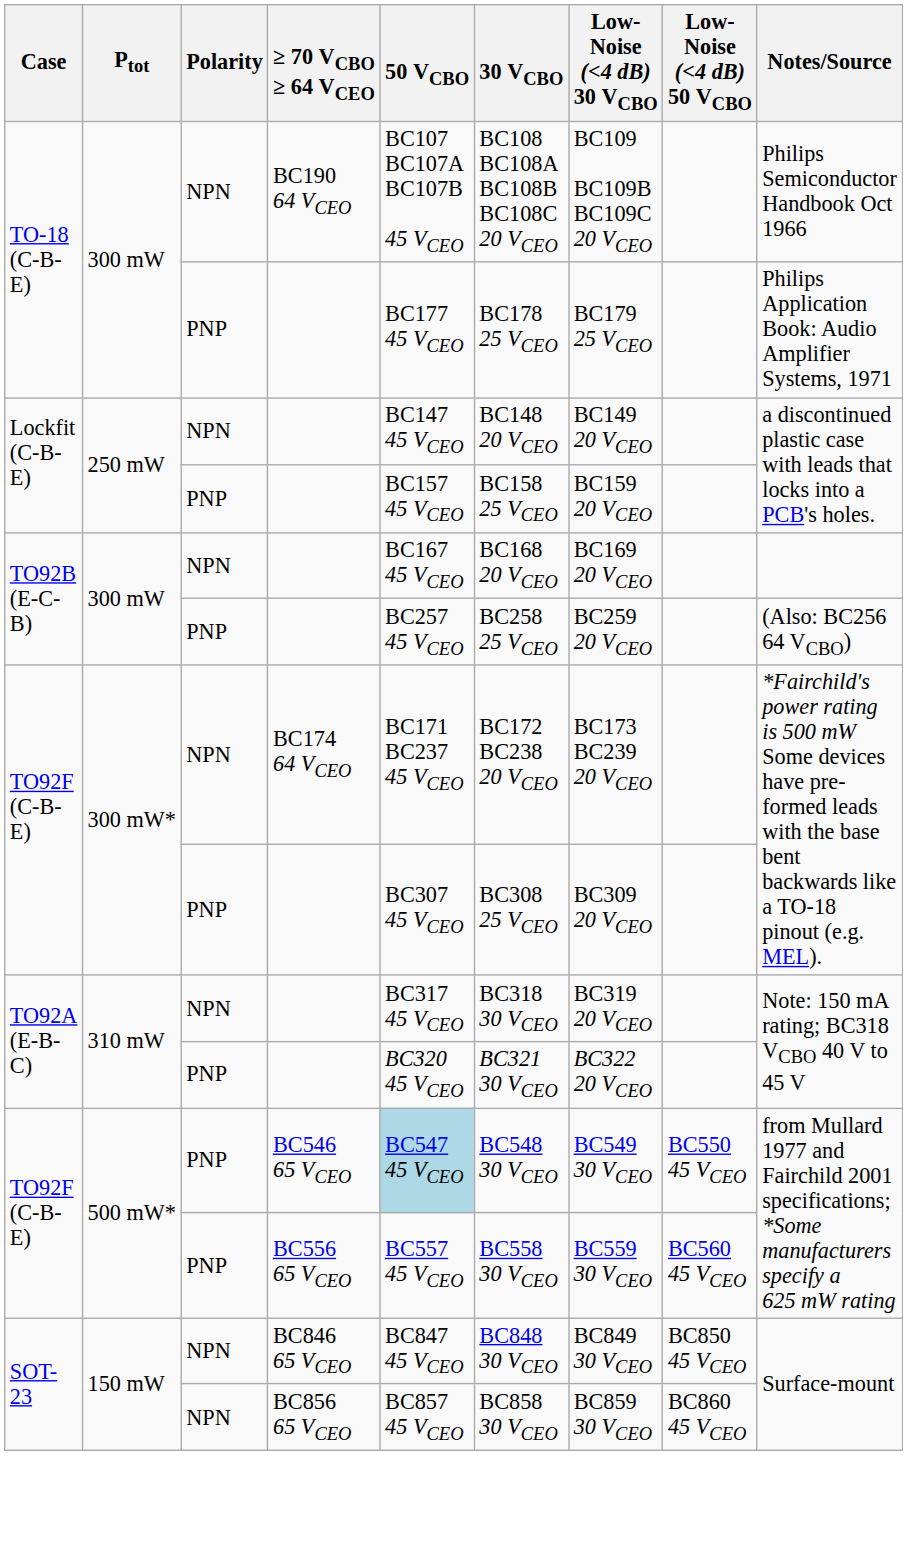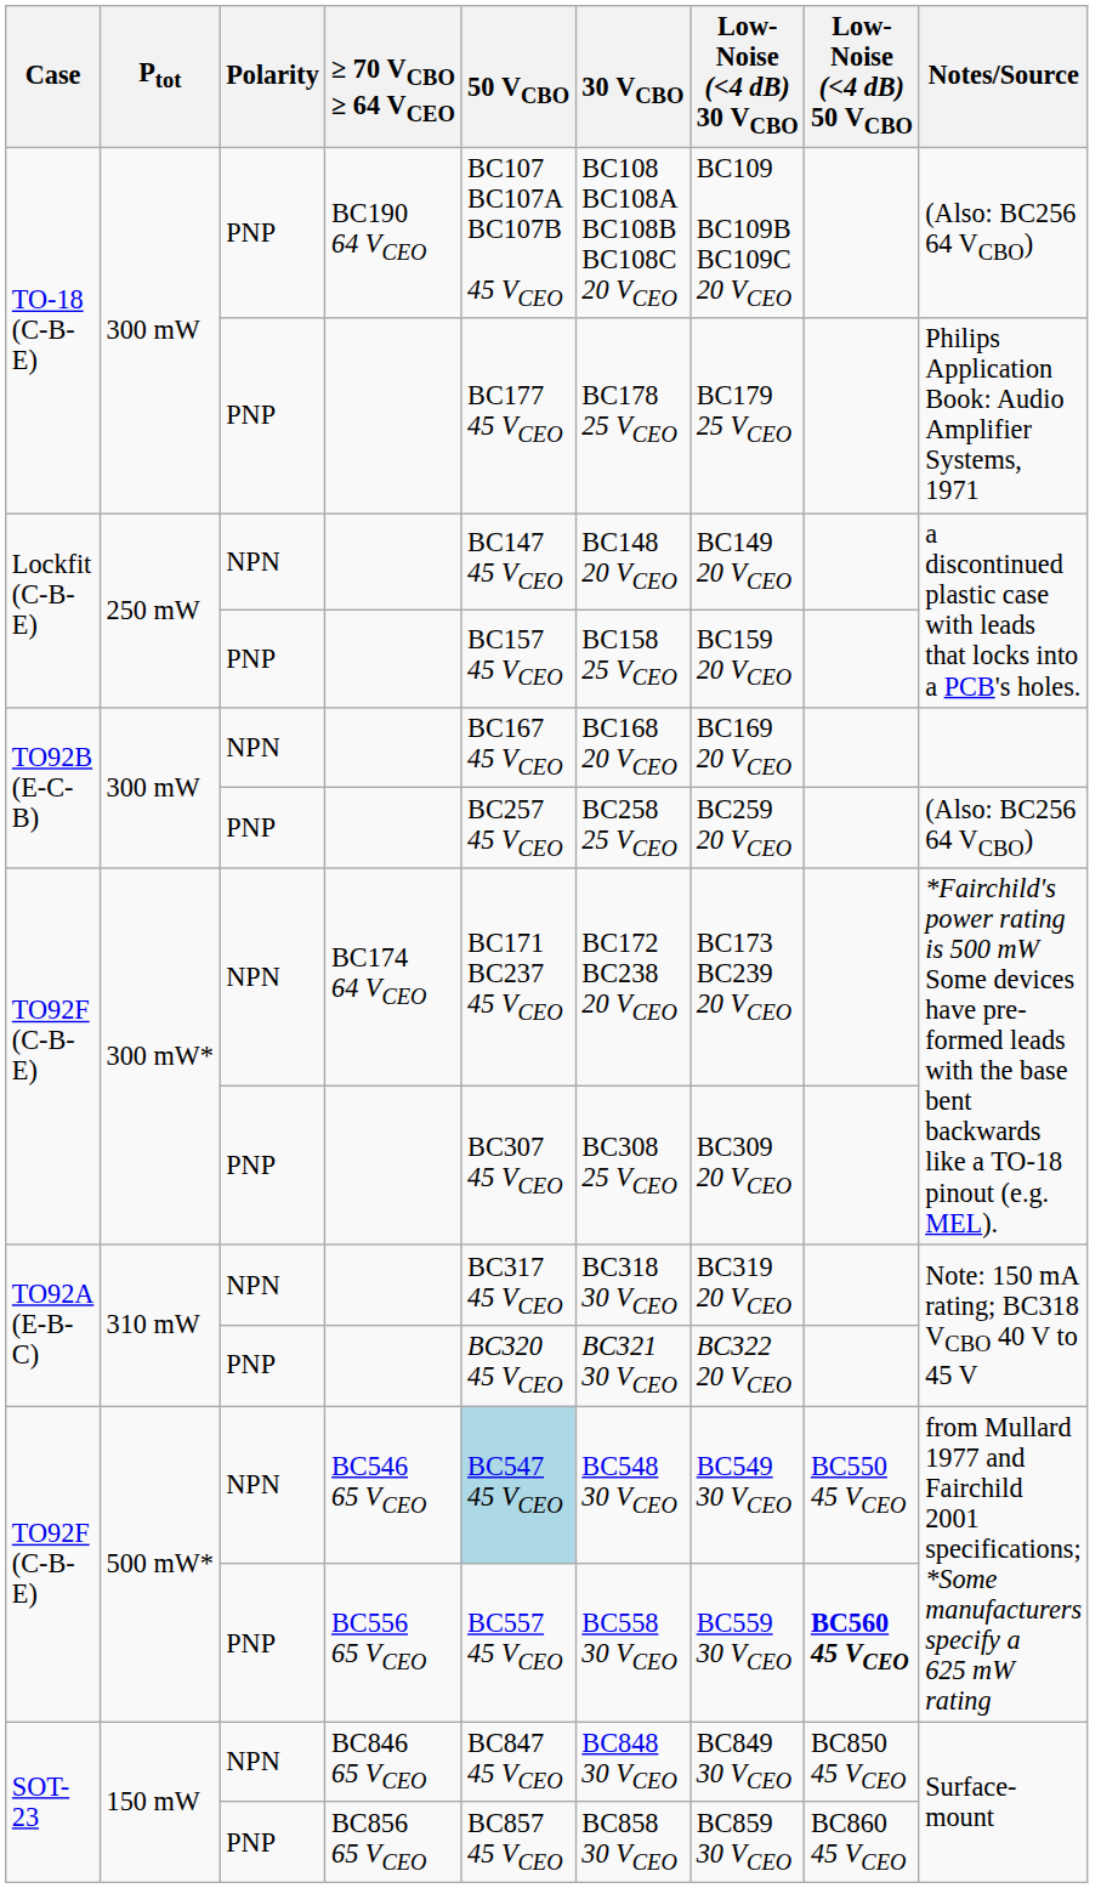 <table class="wikitable">
 <tr>
 <th>Case</th>
 <th>P<sub>tot</sub></th>
 <th>Polarity</th>
 <th><br>≥ 70 V<sub>CBO</sub><br> ≥ 64 V<sub>CEO</sub></th>
 <th><br> 50 V<sub>CBO</sub></th>
 <th><br> 30 V<sub>CBO</sub></th>
 <th>Low-Noise <em>(<4 dB)</em><br>30 V<sub>CBO</sub></th>
 <th>Low-Noise <em>(<4 dB)</em><br>50 V<sub>CBO</sub></th>
 <th>Notes/Source</th>
 </tr>
 <tr>
 <td rowspan="2"><a href='#'>TO-18</a> <br>(C-B-E)<br></td>
 <td rowspan="2">300 mW</td>
-<td>NPN</td>
+<td>PNP</td>
 <td>BC190  <br><em>64 V<sub>CEO</sub></em></td>
 <td align="top">BC107 <br>BC107A<br>BC107B<br> <br><em>45 V<sub>CEO</sub></em> <br></td>
 <td>BC108 <br>BC108A<br>BC108B<br>BC108C <br><em>20 V<sub>CEO</sub></em></td>
 <td>BC109<br><br>BC109B<br>BC109C<br><em>20 V<sub>CEO</sub></em></td>
 <td></td>
-<td>Philips Semiconductor Handbook Oct 1966</td>
+<td>(Also: BC256 64 V<sub>CBO</sub>)</td>
 </tr>
 <tr>
 <td>PNP</td>
 <td></td>
 <td>BC177 <br><em>45 V<sub>CEO</sub></em></td>
 <td>BC178 <br><em>25 V<sub>CEO</sub></em></td>
 <td>BC179   <br><em>25 V<sub>CEO</sub></em></td>
 <td></td>
 <td>Philips Application Book: Audio Amplifier Systems, 1971</td>
 </tr>
 <tr>
 <td rowspan="2">Lockfit <br>(C-B-E) <br><br></td>
 <td rowspan="2">250 mW</td>
 <td>NPN</td>
 <td></td>
 <td>BC147  <br><em>45 V<sub>CEO</sub></em></td>
 <td>BC148 <br><em>20 V<sub>CEO</sub></em></td>
 <td>BC149   <br><em>20 V<sub>CEO</sub></em></td>
 <td></td>
 <td rowspan="2">a discontinued plastic case with leads that locks into a <a href='#'>PCB</a>'s holes.</td>
 </tr>
 <tr>
 <td>PNP</td>
 <td></td>
 <td>BC157 <br><em>45 V<sub>CEO</sub></em></td>
 <td>BC158  <br><em>25 V<sub>CEO</sub></em></td>
 <td>BC159   <br><em>20 V<sub>CEO</sub></em></td>
 <td></td>
 </tr>
 <tr>
 <td rowspan="2"><a href='#'>TO92B</a> <br>(E-C-B)  <br> </td>
 <td rowspan="2">300 mW</td>
 <td>NPN</td>
 <td></td>
 <td>BC167 <br><em>45 V<sub>CEO</sub></em></td>
 <td>BC168 <br><em>20 V<sub>CEO</sub></em></td>
 <td>BC169   <br><em>20 V<sub>CEO</sub></em></td>
 <td></td>
 <td></td>
 </tr>
 <tr>
 <td>PNP</td>
 <td></td>
 <td>BC257 <br><em>45 V<sub>CEO</sub></em></td>
 <td>BC258 <br><em>25 V<sub>CEO</sub></em></td>
 <td>BC259 <br><em>20 V<sub>CEO</sub></em></td>
 <td></td>
 <td>(Also: BC256 64 V<sub>CBO</sub>)</td>
 </tr>
 <tr>
 <td rowspan="2"><a href='#'>TO92F</a> <br>(C-B-E)  <br><br></td>
 <td rowspan="2">300 mW*</td>
 <td>NPN</td>
 <td>BC174  <br><em>64 V<sub>CEO</sub></em></td>
 <td>BC171 <br> BC237  <br><em>45 V<sub>CEO</sub></em></td>
 <td>BC172 <br> BC238 <br><em>20 V<sub>CEO</sub></em></td>
 <td>BC173 <br> BC239   <br><em>20 V<sub>CEO</sub></em></td>
 <td></td>
 <td rowspan="2"><em>*Fairchild's power rating is 500 mW</em>   <br> Some devices have pre-formed leads with the base bent backwards like a TO-18 pinout (e.g. <a href='#'>MEL</a>).</td>
 </tr>
 <tr>
 <td>PNP</td>
 <td></td>
 <td>BC307 <br><em>45 V<sub>CEO</sub></em></td>
 <td>BC308 <br><em>25 V<sub>CEO</sub></em></td>
 <td>BC309  <br><em>20 V<sub>CEO</sub></em></td>
 <td></td>
 </tr>
 <tr>
 <td rowspan="2"><a href='#'>TO92A</a> <br>(E-B-C)</td>
 <td rowspan="2">310 mW</td>
 <td>NPN</td>
 <td></td>
 <td>BC317  <br><em>45 V<sub>CEO</sub></em></td>
 <td>BC318   <br><em>30 V<sub>CEO</sub></em></td>
 <td>BC319   <br><em>20 V<sub>CEO</sub></em></td>
 <td></td>
 <td rowspan="2">Note: 150 mA rating; BC318 V<sub>CBO</sub> 40 V to 45 V</td>
 </tr>
 <tr>
 <td>PNP</td>
 <td></td>
 <td><em>BC320</em> <br><em>45 V<sub>CEO</sub></em></td>
 <td><em>BC321</em>  <br><em>30 V<sub>CEO</sub></em></td>
 <td><em>BC322</em>  <br><em>20 V<sub>CEO</sub></em></td>
 <td></td>
 </tr>
 <tr>
 <td rowspan="2"><a href='#'>TO92F</a> <br>(C-B-E)</td>
 <td rowspan="2">500 mW*</td>
-<td>PNP</td>
+<td>NPN</td>
 <td><a href='#'>BC546</a> <br><em>65 V<sub>CEO</sub></em></td>
 <td style="background: lightblue;"><a href='#'>BC547</a>  <br><em>45 V<sub>CEO</sub></em></td>
 <td><a href='#'>BC548</a>  <br><em>30 V<sub>CEO</sub></em></td>
 <td><a href='#'>BC549</a>   <br><em>30 V<sub>CEO</sub></em></td>
 <td><a href='#'>BC550</a> <br><em>45 V<sub>CEO</sub></em></td>
 <td rowspan="2">from Mullard 1977 and Fairchild 2001 specifications; <br><em>*Some manufacturers specify a 625 mW rating</em></td>
 </tr>
 <tr>
 <td>PNP</td>
 <td><a href='#'>BC556</a>  <br><em>65 V<sub>CEO</sub></em></td>
 <td><a href='#'>BC557</a>  <br><em>45 V<sub>CEO</sub></em></td>
 <td><a href='#'>BC558</a> <br><em>30 V<sub>CEO</sub></em></td>
 <td><a href='#'>BC559</a>    <br><em>30 V<sub>CEO</sub></em></td>
-<td><a href='#'>BC560</a>    <br><em>45 V<sub>CEO</sub></em></td>
+<td><strong><a href='#'>BC560</a>    <br><em>45 V<sub>CEO</sub></em></strong></td>
 </tr>
 <tr>
 <td rowspan="2"><a href='#'>SOT-23</a></td>
 <td rowspan="2">150 mW</td>
 <td>NPN</td>
 <td>BC846  <br><em>65 V<sub>CEO</sub></em></td>
 <td>BC847  <br><em>45 V<sub>CEO</sub></em></td>
 <td><a href='#'>BC848</a> <br><em>30 V<sub>CEO</sub></em></td>
 <td>BC849   <br><em>30 V<sub>CEO</sub></em></td>
 <td>BC850   <br><em>45 V<sub>CEO</sub></em></td>
 <td rowspan="2">Surface-mount</td>
 </tr>
 <tr>
-<td>NPN</td>
+<td>PNP</td>
 <td>BC856  <br><em>65 V<sub>CEO</sub></em></td>
 <td>BC857 <br><em>45 V<sub>CEO</sub></em></td>
 <td>BC858 <br><em>30 V<sub>CEO</sub></em></td>
 <td>BC859 <br><em>30 V<sub>CEO</sub></em></td>
 <td>BC860 <br> <em>45 V<sub>CEO</sub></em></td>
 </tr>
 </table>
